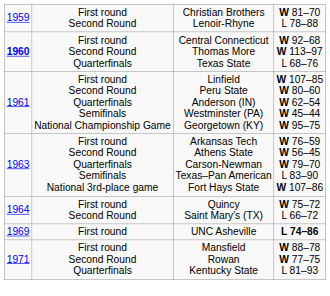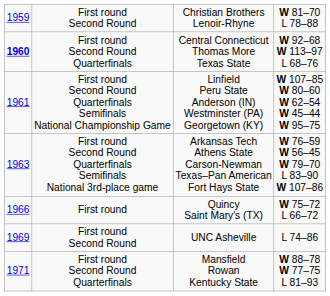 <table class="wikitable">
 <tr align="center">
 <td><a href='#'>1959</a></td>
 <td>First round<br>Second Round</td>
 <td>Christian Brothers<br>Lenoir-Rhyne</td>
 <td><strong>W</strong> 81–70<br>L 78–88</td>
 </tr>
 <tr align="center">
 <td><strong><a href='#'>1960</a></strong></td>
 <td>First round<br>Second Round<br>Quarterfinals</td>
 <td>Central Connecticut<br>Thomas More<br>Texas State</td>
 <td><strong>W</strong> 92–68<br><strong>W</strong> 113–97<br>L 68–76</td>
 </tr>
 <tr align="center">
 <td><a href='#'>1961</a></td>
 <td>First round<br>Second Round<br>Quarterfinals<br>Semifinals<br>National Championship Game</td>
 <td>Linfield<br>Peru State<br>Anderson (IN)<br>Westminster (PA)<br>Georgetown (KY)</td>
 <td><strong>W</strong> 107–85<br><strong>W</strong> 80–60<br><strong>W</strong> 62–54<br><strong>W</strong> 45–44<br><strong>W</strong> 95–75</td>
 </tr>
 <tr align="center">
 <td><a href='#'>1963</a></td>
 <td>First round<br>Second Round<br>Quarterfinals<br>Semifinals<br>National 3rd-place game</td>
 <td>Arkansas Tech<br>Athens State<br>Carson-Newman<br>Texas–Pan American<br>Fort Hays State</td>
 <td><strong>W</strong> 76–59<br><strong>W</strong> 56–45<br><strong>W</strong> 79–70<br>L 83–90<br><strong>W</strong> 107–86</td>
 </tr>
 <tr align="center">
-<td><a href='#'>1964</a></td>
-<td>First round<br>Second Round</td>
+<td><a href='#'>1966</a></td>
+<td>First round</td>
 <td>Quincy<br>Saint Mary's (TX)</td>
 <td><strong>W</strong> 75–72<br>L 66–72</td>
 </tr>
 <tr align="center">
 <td><a href='#'>1969</a></td>
-<td>First round</td>
+<td>First round<br>Second Round</td>
 <td>UNC Asheville</td>
-<td><strong>L 74–86</strong></td>
+<td>L 74–86</td>
 </tr>
 <tr align="center">
 <td><a href='#'>1971</a></td>
 <td>First round<br>Second Round<br>Quarterfinals</td>
 <td>Mansfield<br>Rowan<br>Kentucky State</td>
 <td><strong>W</strong> 88–78<br><strong>W</strong> 77–75<br>L 81–93</td>
 </tr>
 </table>
